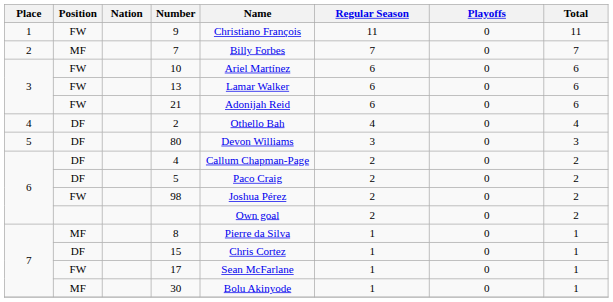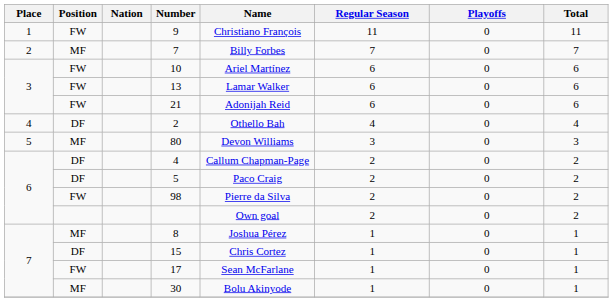 <table class="wikitable" style="font-size: 95%; text-align: center;">
 <tr>
 <th width=60>Place</th>
 <th width=60>Position</th>
 <th width=60>Nation</th>
 <th width=60>Number</th>
 <th width=150>Name</th>
 <th width=150><a href='#'>Regular Season</a></th>
 <th width=150><a href='#'>Playoffs</a></th>
 <th width=80><strong>Total</strong></th>
 </tr>
 <tr>
 <td>1</td>
 <td>FW</td>
 <td></td>
 <td>9</td>
 <td><a href='#'>Christiano François</a></td>
 <td>11</td>
 <td>0</td>
 <td>11</td>
 </tr>
 <tr>
 <td>2</td>
 <td>MF</td>
 <td></td>
 <td>7</td>
 <td><a href='#'>Billy Forbes</a></td>
 <td>7</td>
 <td>0</td>
 <td>7</td>
 </tr>
 <tr>
 <td rowspan="3">3</td>
 <td>FW</td>
 <td></td>
 <td>10</td>
 <td><a href='#'>Ariel Martínez</a></td>
 <td>6</td>
 <td>0</td>
 <td>6</td>
 </tr>
 <tr>
 <td>FW</td>
 <td></td>
 <td>13</td>
 <td><a href='#'>Lamar Walker</a></td>
 <td>6</td>
 <td>0</td>
 <td>6</td>
 </tr>
 <tr>
 <td>FW</td>
 <td></td>
 <td>21</td>
 <td><a href='#'>Adonijah Reid</a></td>
 <td>6</td>
 <td>0</td>
 <td>6</td>
 </tr>
 <tr>
 <td>4</td>
 <td>DF</td>
 <td></td>
 <td>2</td>
 <td><a href='#'>Othello Bah</a></td>
 <td>4</td>
 <td>0</td>
 <td>4</td>
 </tr>
 <tr>
 <td>5</td>
-<td>DF</td>
+<td>MF</td>
 <td></td>
 <td>80</td>
 <td><a href='#'>Devon Williams</a></td>
 <td>3</td>
 <td>0</td>
 <td>3</td>
 </tr>
 <tr>
 <td rowspan="4">6</td>
 <td>DF</td>
 <td></td>
 <td>4</td>
 <td><a href='#'>Callum Chapman-Page</a></td>
 <td>2</td>
 <td>0</td>
 <td>2</td>
 </tr>
 <tr>
 <td>DF</td>
 <td></td>
 <td>5</td>
 <td><a href='#'>Paco Craig</a></td>
 <td>2</td>
 <td>0</td>
 <td>2</td>
 </tr>
 <tr>
 <td>FW</td>
 <td></td>
 <td>98</td>
-<td><a href='#'>Joshua Pérez</a></td>
+<td><a href='#'>Pierre da Silva</a></td>
 <td>2</td>
 <td>0</td>
 <td>2</td>
 </tr>
 <tr>
 <td></td>
 <td></td>
 <td></td>
 <td><a href='#'>Own goal</a></td>
 <td>2</td>
 <td>0</td>
 <td>2</td>
 </tr>
 <tr>
 <td rowspan="4">7</td>
 <td>MF</td>
 <td></td>
 <td>8</td>
-<td><a href='#'>Pierre da Silva</a></td>
+<td><a href='#'>Joshua Pérez</a></td>
 <td>1</td>
 <td>0</td>
 <td>1</td>
 </tr>
 <tr>
 <td>DF</td>
 <td></td>
 <td>15</td>
 <td><a href='#'>Chris Cortez</a></td>
 <td>1</td>
 <td>0</td>
 <td>1</td>
 </tr>
 <tr>
 <td>FW</td>
 <td></td>
 <td>17</td>
 <td><a href='#'>Sean McFarlane</a></td>
 <td>1</td>
 <td>0</td>
 <td>1</td>
 </tr>
 <tr>
 <td>MF</td>
 <td></td>
 <td>30</td>
 <td><a href='#'>Bolu Akinyode</a></td>
 <td>1</td>
 <td>0</td>
 <td>1</td>
 </tr>
 <tr>
 </tr>
 </table>
